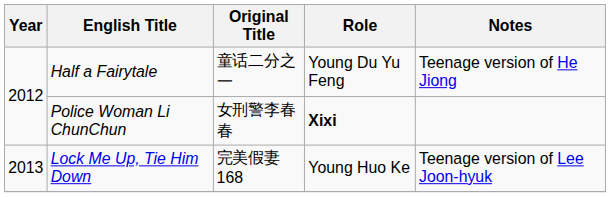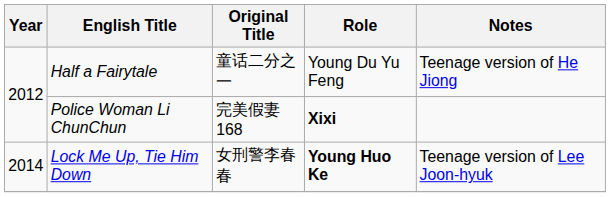 <table class="wikitable">
 <tr>
 <th>Year</th>
 <th>English Title</th>
 <th>Original Title</th>
 <th>Role</th>
 <th>Notes</th>
 </tr>
 <tr>
 <td rowspan="2">2012</td>
 <td><em>Half a Fairytale</em></td>
 <td>童话二分之一</td>
 <td>Young Du Yu Feng</td>
 <td>Teenage version of <a href='#'>He Jiong</a></td>
 </tr>
 <tr>
 <td><em>Police Woman Li ChunChun</em></td>
-<td>女刑警李春春</td>
+<td>完美假妻168</td>
 <td><strong>Xixi</strong></td>
 <td></td>
 </tr>
 <tr>
-<td>2013</td>
+<td>2014</td>
 <td><em><a href='#'>Lock Me Up, Tie Him Down</a></em></td>
-<td>完美假妻168</td>
-<td>Young Huo Ke</td>
+<td>女刑警李春春</td>
+<td><strong>Young Huo Ke</strong></td>
 <td>Teenage version of <a href='#'>Lee Joon-hyuk</a></td>
 </tr>
 <tr>
 </tr>
 </table>
